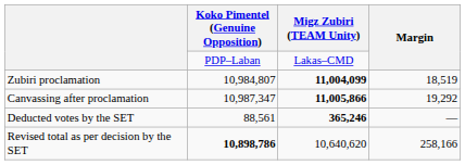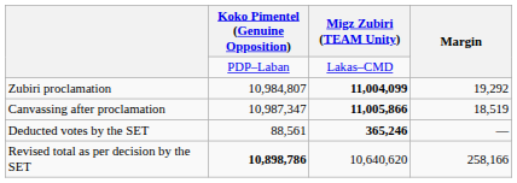 <table class=wikitable style="font-size:95%; text-align:right" width=600px>
 <tr style="background-color:#efefef">
 <th width=40% rowspan=2></th>
 <th width=20%><a href='#'>Koko Pimentel</a><br>(<a href='#'>Genuine Opposition</a>)</th>
 <th width=20%><a href='#'>Migz Zubiri</a> (<a href='#'>TEAM Unity</a>)</th>
 <th width=20% rowspan=2>Margin</th>
 </tr>
 <tr align=center>
 <td><a href='#'>PDP–Laban</a></td>
 <td><a href='#'>Lakas–CMD</a></td>
 </tr>
 <tr>
 <td align=left>Zubiri proclamation</td>
 <td>10,984,807</td>
 <td><strong>11,004,099</strong></td>
-<td>18,519</td>
+<td>19,292</td>
 </tr>
 <tr>
 <td align=left>Canvassing after proclamation</td>
 <td>10,987,347</td>
 <td><strong>11,005,866</strong></td>
-<td>19,292</td>
+<td>18,519</td>
 </tr>
 <tr>
 <td align=left>Deducted votes by the SET</td>
 <td>88,561</td>
 <td><strong>365,246</strong></td>
 <td>—</td>
 </tr>
 <tr>
 <td align=left>Revised total as per decision by the SET</td>
 <td><strong>10,898,786</strong></td>
 <td>10,640,620</td>
 <td>258,166</td>
 </tr>
 </table>
